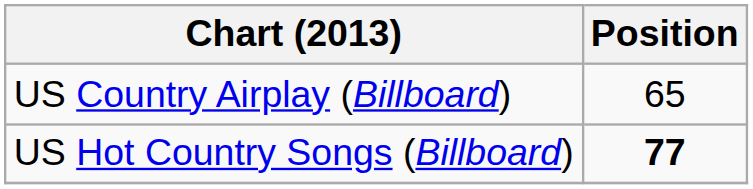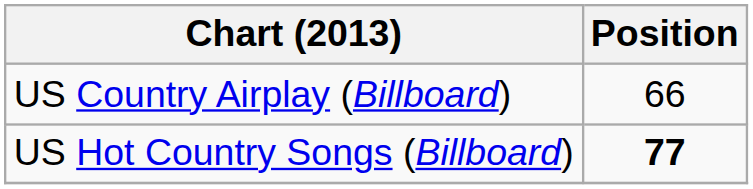 <table class="wikitable sortable">
 <tr>
 <th scope="col">Chart (2013)</th>
 <th scope="col">Position</th>
 </tr>
 <tr>
 <td>US <a href='#'>Country Airplay</a> (<em><a href='#'>Billboard</a></em>)</td>
-<td align="center">65</td>
+<td align="center">66</td>
 </tr>
 <tr>
 <td>US <a href='#'>Hot Country Songs</a> (<em><a href='#'>Billboard</a></em>)</td>
 <td align="center"><strong>77</strong></td>
 </tr>
 <tr>
 </tr>
 </table>
